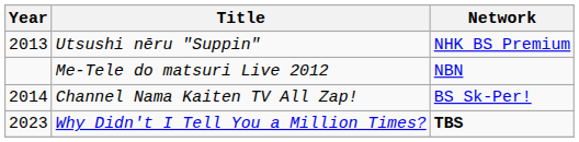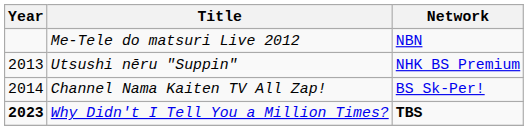 <table class="wikitable">
 <tr>
 <th>Year</th>
 <th>Title</th>
 <th>Network</th>
 </tr>
 <tr>
+<td></td>
+<td><em>Me-Tele do matsuri Live 2012</em></td>
+<td><a href='#'>NBN</a></td>
+</tr>
+<tr>
 <td>2013</td>
 <td><em>Utsushi nēru "Suppin"</em></td>
 <td><a href='#'>NHK BS Premium</a></td>
-</tr>
-<tr>
-<td></td>
-<td><em>Me-Tele do matsuri Live 2012</em></td>
-<td><a href='#'>NBN</a></td>
 </tr>
 <tr>
 <td>2014</td>
 <td><em>Channel Nama Kaiten TV All Zap!</em></td>
 <td><a href='#'>BS Sk-Per!</a></td>
 </tr>
 <tr>
-<td>2023</td>
+<td><strong>2023</strong></td>
 <td><em><a href='#'>Why Didn't I Tell You a Million Times?</a></em></td>
 <td><strong>TBS</strong></td>
 </tr>
 <tr>
 </tr>
 </table>
